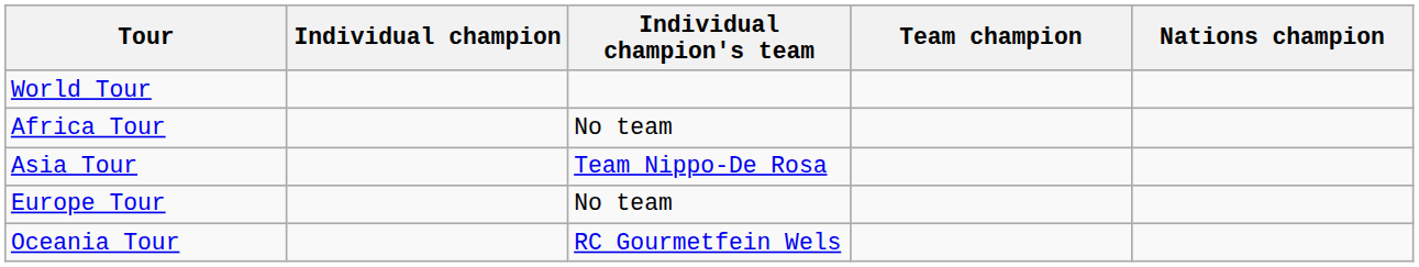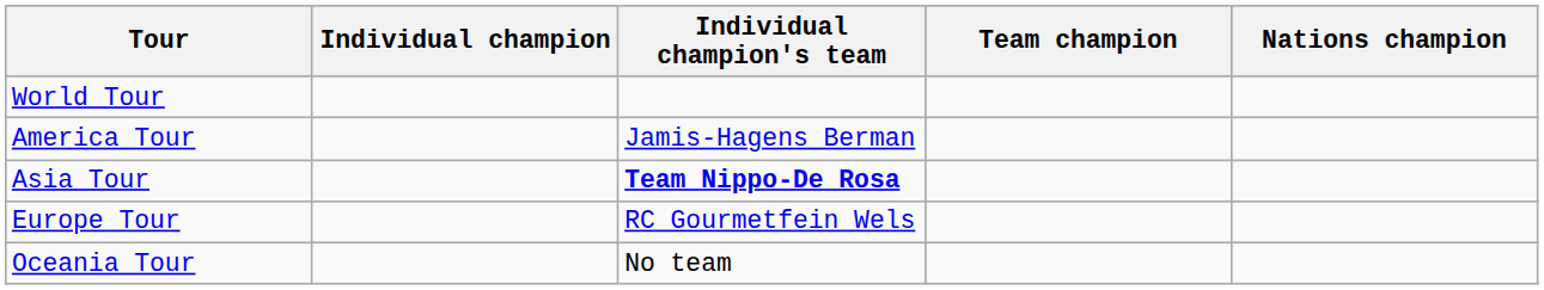 <table class="wikitable sortable">
 <tr>
 <th width="150px">Tour</th>
 <th width="150px">Individual champion</th>
 <th width="150px">Individual champion's team</th>
 <th width="150px">Team champion</th>
 <th width="150px">Nations champion</th>
 </tr>
 <tr>
 <td><a href='#'>World Tour</a></td>
 <td></td>
 <td></td>
 <td></td>
 <td></td>
 </tr>
 <tr>
-<td><a href='#'>Africa Tour</a></td>
+<td><a href='#'>America Tour</a></td>
 <td></td>
-<td>No team</td>
+<td><a href='#'>Jamis-Hagens Berman</a></td>
 <td></td>
 <td></td>
 </tr>
 <tr>
 <td><a href='#'>Asia Tour</a></td>
 <td></td>
-<td><a href='#'>Team Nippo-De Rosa</a></td>
+<td><strong><a href='#'>Team Nippo-De Rosa</a></strong></td>
 <td></td>
 <td></td>
 </tr>
 <tr>
 <td><a href='#'>Europe Tour</a></td>
 <td></td>
-<td>No team</td>
+<td><a href='#'>RC Gourmetfein Wels</a></td>
 <td></td>
 <td></td>
 </tr>
 <tr>
 <td><a href='#'>Oceania Tour</a></td>
 <td></td>
-<td><a href='#'>RC Gourmetfein Wels</a></td>
+<td>No team</td>
 <td></td>
 <td></td>
 </tr>
 </table>
